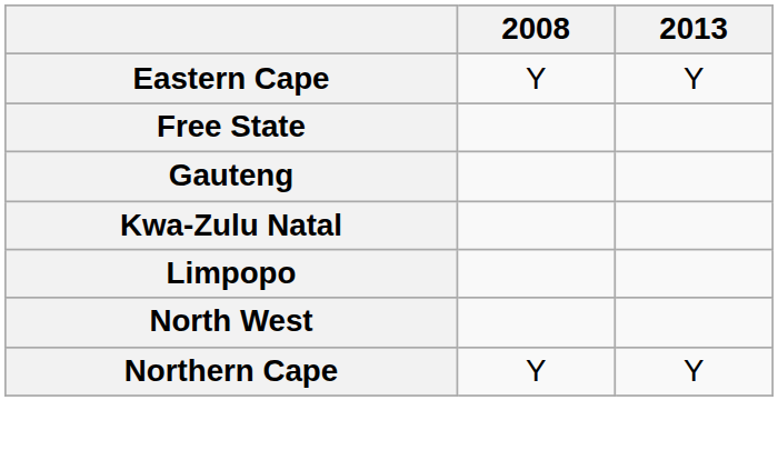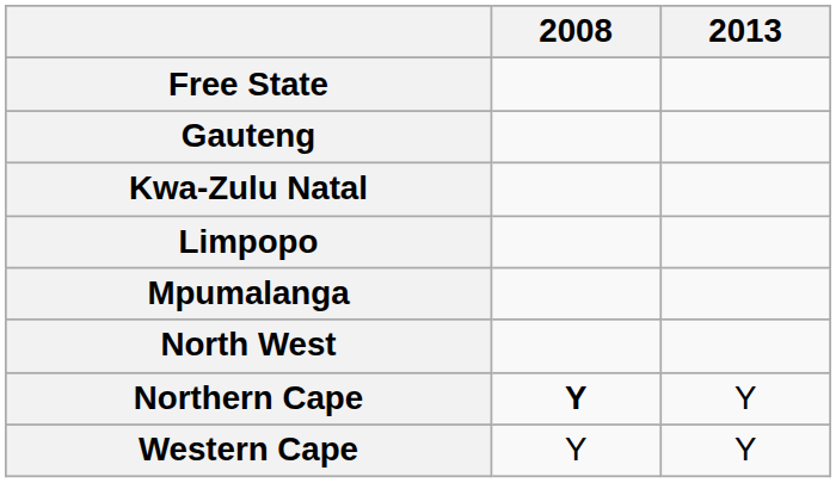 <table class="wikitable sortable" style="text-align:center; width:400px; height:150px;">
 <tr>
 <th></th>
 <th>2008</th>
 <th>2013</th>
-</tr>
-<tr>
-<th scope="row">Eastern Cape</th>
-<td>Y</td>
-<td>Y</td>
 </tr>
 <tr>
 <th scope="row">Free State</th>
 <td></td>
 <td></td>
 </tr>
 <tr>
 <th scope="row">Gauteng</th>
 <td></td>
 <td></td>
 </tr>
 <tr>
 <th scope="row">Kwa-Zulu Natal</th>
 <td></td>
 <td></td>
 </tr>
 <tr>
 <th scope="row">Limpopo</th>
 <td></td>
 <td></td>
 </tr>
 <tr>
+<th scope="row">Mpumalanga</th>
+<td></td>
+<td></td>
+</tr>
+<tr>
 <th scope="row">North West</th>
 <td></td>
 <td></td>
 </tr>
 <tr>
 <th scope="row">Northern Cape</th>
+<td><strong>Y</strong></td>
+<td>Y</td>
+</tr>
+<tr>
+<th scope="row">Western Cape</th>
 <td>Y</td>
 <td>Y</td>
 </tr>
 </table>
